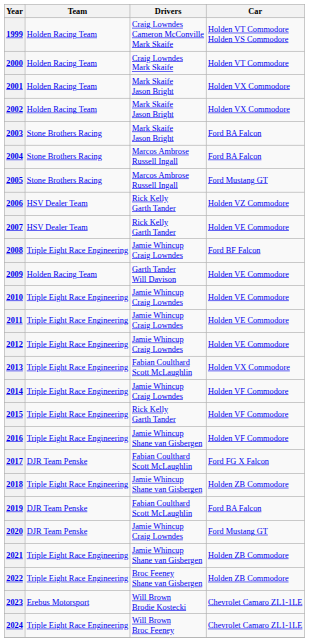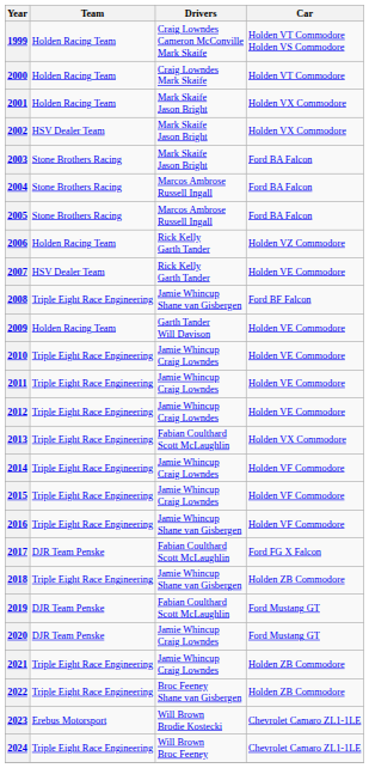 <table class="wikitable" style="font-size: 85%">
 <tr>
 <th>Year</th>
 <th>Team</th>
 <th>Drivers</th>
 <th>Car</th>
 </tr>
 <tr>
 <th><a href='#'>1999</a></th>
 <td><a href='#'>Holden Racing Team</a></td>
 <td> <a href='#'>Craig Lowndes</a><br> <a href='#'>Cameron McConville</a><br> <a href='#'>Mark Skaife</a></td>
 <td><a href='#'>Holden VT Commodore</a><br><a href='#'>Holden VS Commodore</a></td>
 </tr>
 <tr>
 <th><a href='#'>2000</a></th>
 <td><a href='#'>Holden Racing Team</a></td>
 <td> <a href='#'>Craig Lowndes</a><br> <a href='#'>Mark Skaife</a></td>
 <td><a href='#'>Holden VT Commodore</a></td>
 </tr>
 <tr>
 <th><a href='#'>2001</a></th>
 <td><a href='#'>Holden Racing Team</a></td>
 <td> <a href='#'>Mark Skaife</a><br> <a href='#'>Jason Bright</a></td>
 <td><a href='#'>Holden VX Commodore</a></td>
 </tr>
 <tr>
 <th><a href='#'>2002</a></th>
-<td><a href='#'>Holden Racing Team</a></td>
+<td><a href='#'>HSV Dealer Team</a></td>
 <td> <a href='#'>Mark Skaife</a><br> <a href='#'>Jason Bright</a></td>
 <td><a href='#'>Holden VX Commodore</a></td>
 </tr>
 <tr>
 <th><a href='#'>2003</a></th>
 <td><a href='#'>Stone Brothers Racing</a></td>
 <td> <a href='#'>Mark Skaife</a><br> <a href='#'>Jason Bright</a></td>
 <td><a href='#'>Ford BA Falcon</a></td>
 </tr>
 <tr>
 <th><a href='#'>2004</a></th>
 <td><a href='#'>Stone Brothers Racing</a></td>
 <td> <a href='#'>Marcos Ambrose</a><br> <a href='#'>Russell Ingall</a></td>
 <td><a href='#'>Ford BA Falcon</a></td>
 </tr>
 <tr>
 <th><a href='#'>2005</a></th>
 <td><a href='#'>Stone Brothers Racing</a></td>
 <td> <a href='#'>Marcos Ambrose</a><br> <a href='#'>Russell Ingall</a></td>
-<td><a href='#'>Ford Mustang GT</a></td>
+<td><a href='#'>Ford BA Falcon</a></td>
 </tr>
 <tr>
 <th><a href='#'>2006</a></th>
-<td><a href='#'>HSV Dealer Team</a></td>
+<td><a href='#'>Holden Racing Team</a></td>
 <td> <a href='#'>Rick Kelly</a><br> <a href='#'>Garth Tander</a></td>
 <td><a href='#'>Holden VZ Commodore</a></td>
 </tr>
 <tr>
 <th><a href='#'>2007</a></th>
 <td><a href='#'>HSV Dealer Team</a></td>
 <td> <a href='#'>Rick Kelly</a><br> <a href='#'>Garth Tander</a></td>
 <td><a href='#'>Holden VE Commodore</a></td>
 </tr>
 <tr>
 <th><a href='#'>2008</a></th>
 <td><a href='#'>Triple Eight Race Engineering</a></td>
-<td> <a href='#'>Jamie Whincup</a><br> <a href='#'>Craig Lowndes</a></td>
+<td> <a href='#'>Jamie Whincup</a><br> <a href='#'>Shane van Gisbergen</a></td>
 <td><a href='#'>Ford BF Falcon</a></td>
 </tr>
 <tr>
 <th><a href='#'>2009</a></th>
 <td><a href='#'>Holden Racing Team</a></td>
 <td> <a href='#'>Garth Tander</a><br> <a href='#'>Will Davison</a></td>
 <td><a href='#'>Holden VE Commodore</a></td>
 </tr>
 <tr>
 <th><a href='#'>2010</a></th>
 <td><a href='#'>Triple Eight Race Engineering</a></td>
 <td> <a href='#'>Jamie Whincup</a><br> <a href='#'>Craig Lowndes</a></td>
 <td><a href='#'>Holden VE Commodore</a></td>
 </tr>
 <tr>
 <th><a href='#'>2011</a></th>
 <td><a href='#'>Triple Eight Race Engineering</a></td>
 <td> <a href='#'>Jamie Whincup</a><br> <a href='#'>Craig Lowndes</a></td>
 <td><a href='#'>Holden VE Commodore</a></td>
 </tr>
 <tr>
 <th><a href='#'>2012</a></th>
 <td><a href='#'>Triple Eight Race Engineering</a></td>
 <td> <a href='#'>Jamie Whincup</a><br> <a href='#'>Craig Lowndes</a></td>
 <td><a href='#'>Holden VE Commodore</a></td>
 </tr>
 <tr>
 <th><a href='#'>2013</a></th>
 <td><a href='#'>Triple Eight Race Engineering</a></td>
 <td> <a href='#'>Fabian Coulthard</a><br> <a href='#'>Scott McLaughlin</a></td>
 <td><a href='#'>Holden VX Commodore</a></td>
 </tr>
 <tr>
 <th><a href='#'>2014</a></th>
 <td><a href='#'>Triple Eight Race Engineering</a></td>
 <td> <a href='#'>Jamie Whincup</a><br> <a href='#'>Craig Lowndes</a></td>
 <td><a href='#'>Holden VF Commodore</a></td>
 </tr>
 <tr>
 <th><a href='#'>2015</a></th>
 <td><a href='#'>Triple Eight Race Engineering</a></td>
-<td> <a href='#'>Rick Kelly</a><br> <a href='#'>Garth Tander</a></td>
+<td> <a href='#'>Jamie Whincup</a><br> <a href='#'>Craig Lowndes</a></td>
 <td><a href='#'>Holden VF Commodore</a></td>
 </tr>
 <tr>
 <th><a href='#'>2016</a></th>
 <td><a href='#'>Triple Eight Race Engineering</a></td>
 <td> <a href='#'>Jamie Whincup</a><br> <a href='#'>Shane van Gisbergen</a></td>
 <td><a href='#'>Holden VF Commodore</a></td>
 </tr>
 <tr>
 <th><a href='#'>2017</a></th>
 <td><a href='#'>DJR Team Penske</a></td>
 <td> <a href='#'>Fabian Coulthard</a><br> <a href='#'>Scott McLaughlin</a></td>
 <td><a href='#'>Ford FG X Falcon</a></td>
 </tr>
 <tr>
 <th><a href='#'>2018</a></th>
 <td><a href='#'>Triple Eight Race Engineering</a></td>
 <td> <a href='#'>Jamie Whincup</a><br> <a href='#'>Shane van Gisbergen</a></td>
 <td><a href='#'>Holden ZB Commodore</a></td>
 </tr>
 <tr>
 <th><a href='#'>2019</a></th>
 <td><a href='#'>DJR Team Penske</a></td>
 <td> <a href='#'>Fabian Coulthard</a><br> <a href='#'>Scott McLaughlin</a></td>
-<td><a href='#'>Ford BA Falcon</a></td>
+<td><a href='#'>Ford Mustang GT</a></td>
 </tr>
 <tr>
 <th><a href='#'>2020</a></th>
 <td><a href='#'>DJR Team Penske</a></td>
 <td> <a href='#'>Jamie Whincup</a><br> <a href='#'>Craig Lowndes</a></td>
 <td><a href='#'>Ford Mustang GT</a></td>
 </tr>
 <tr>
 <th><a href='#'>2021</a></th>
 <td><a href='#'>Triple Eight Race Engineering</a></td>
-<td> <a href='#'>Jamie Whincup</a><br> <a href='#'>Shane van Gisbergen</a></td>
+<td> <a href='#'>Jamie Whincup</a><br> <a href='#'>Craig Lowndes</a></td>
 <td><a href='#'>Holden ZB Commodore</a></td>
 </tr>
 <tr>
 <th><a href='#'>2022</a></th>
 <td><a href='#'>Triple Eight Race Engineering</a></td>
 <td> <a href='#'>Broc Feeney</a><br> <a href='#'>Shane van Gisbergen</a></td>
 <td><a href='#'>Holden ZB Commodore</a></td>
 </tr>
 <tr>
 <th><a href='#'>2023</a></th>
 <td><a href='#'>Erebus Motorsport</a></td>
 <td> <a href='#'>Will Brown</a><br> <a href='#'>Brodie Kostecki</a></td>
 <td><a href='#'>Chevrolet Camaro ZL1-1LE</a></td>
 </tr>
 <tr>
 <th><a href='#'>2024</a></th>
 <td><a href='#'>Triple Eight Race Engineering</a></td>
 <td> <a href='#'>Will Brown</a><br> <a href='#'>Broc Feeney</a></td>
 <td><a href='#'>Chevrolet Camaro ZL1-1LE</a></td>
 </tr>
 <tr>
 </tr>
 </table>
